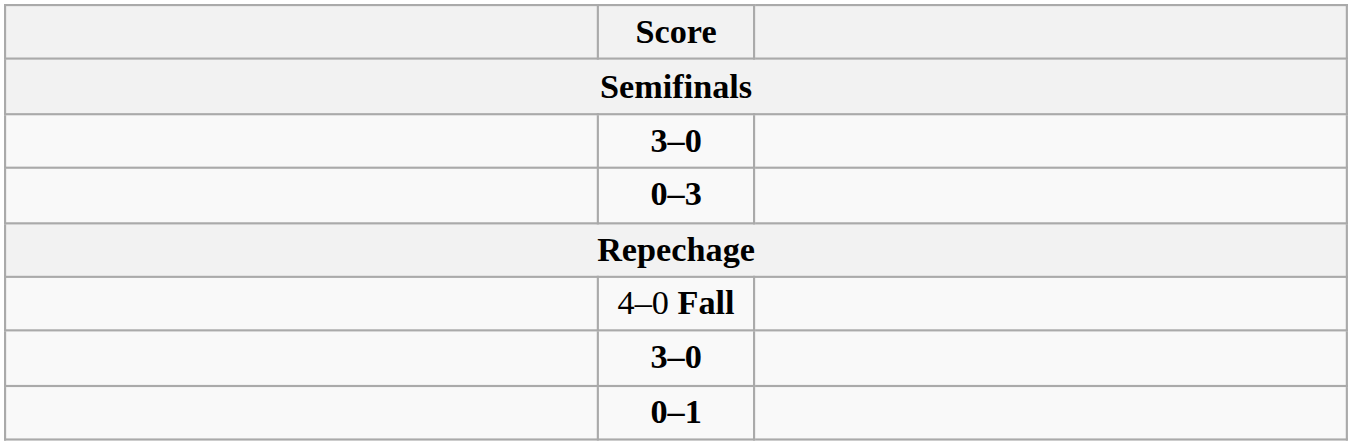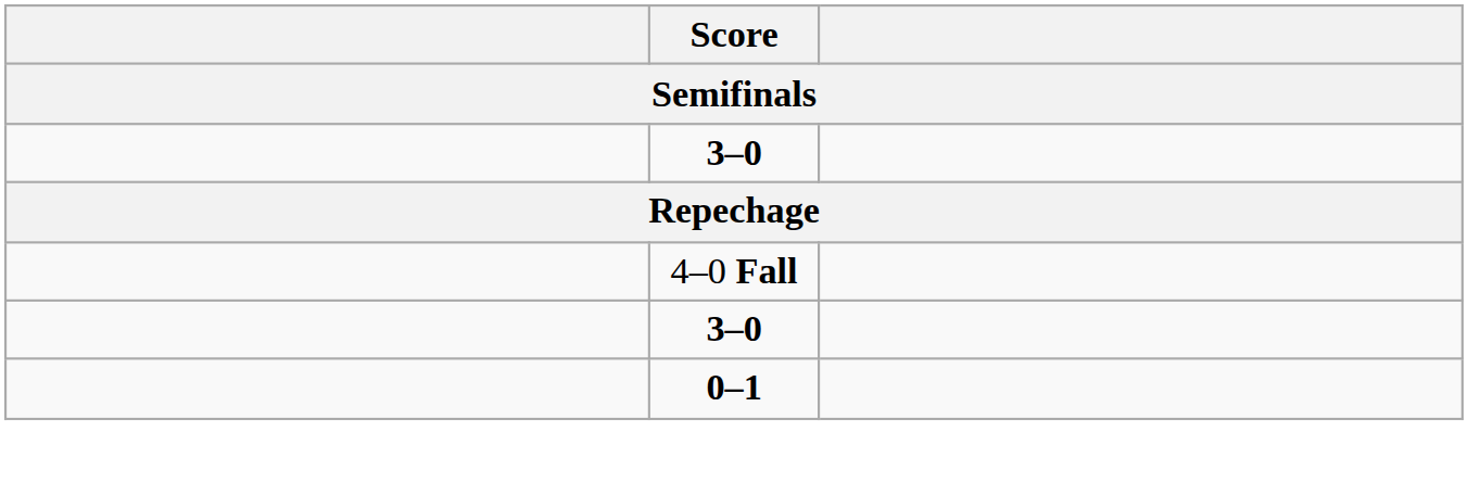 <table class="wikitable" style="text-align: left;">
 <tr>
 <th align="right" width="270"></th>
 <th width="65">Score</th>
 <th align="left" width="270"></th>
 </tr>
 <tr>
 <th colspan="3">Semifinals</th>
 </tr>
 <tr>
 <td><strong></strong></td>
 <td align=center><strong>3–0</strong></td>
 <td></td>
-</tr>
-<tr>
-<td></td>
-<td align=center><strong>0–3</strong></td>
-<td><strong></strong></td>
 </tr>
 <tr>
 <th colspan="3">Repechage</th>
 </tr>
 <tr>
 <td><strong></strong></td>
 <td align=center>4–0 <strong>Fall</strong></td>
 <td></td>
 </tr>
 <tr>
 <td><strong></strong></td>
 <td align=center><strong>3–0</strong></td>
 <td></td>
 </tr>
 <tr>
 <td></td>
 <td align=center><strong>0–1</strong></td>
 <td><strong></strong></td>
 </tr>
 </table>
